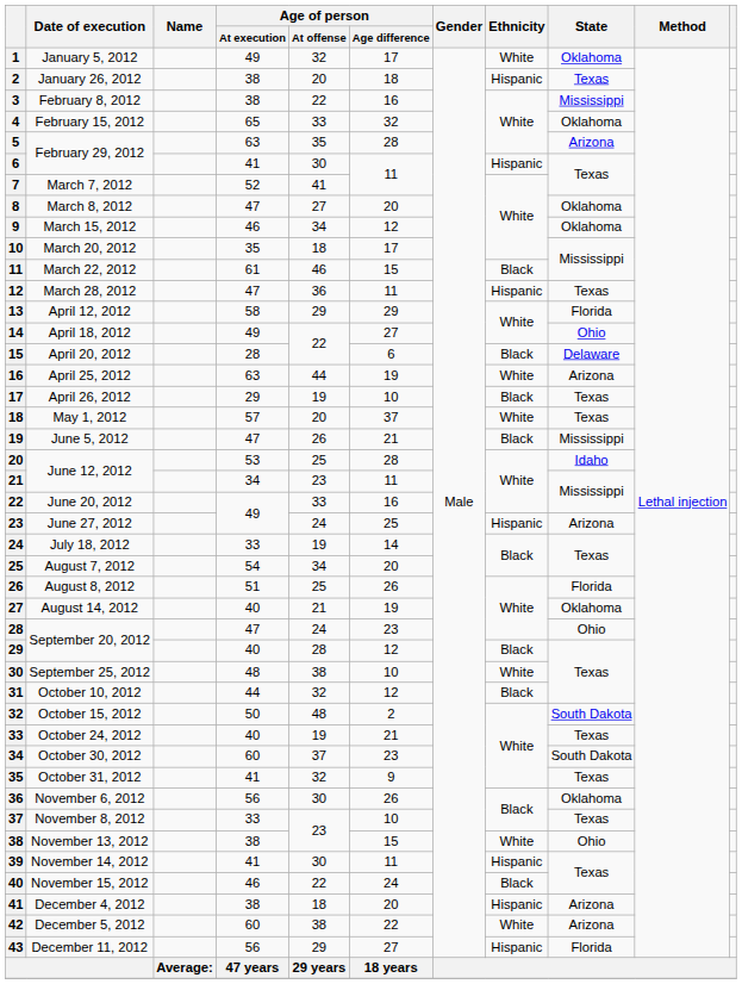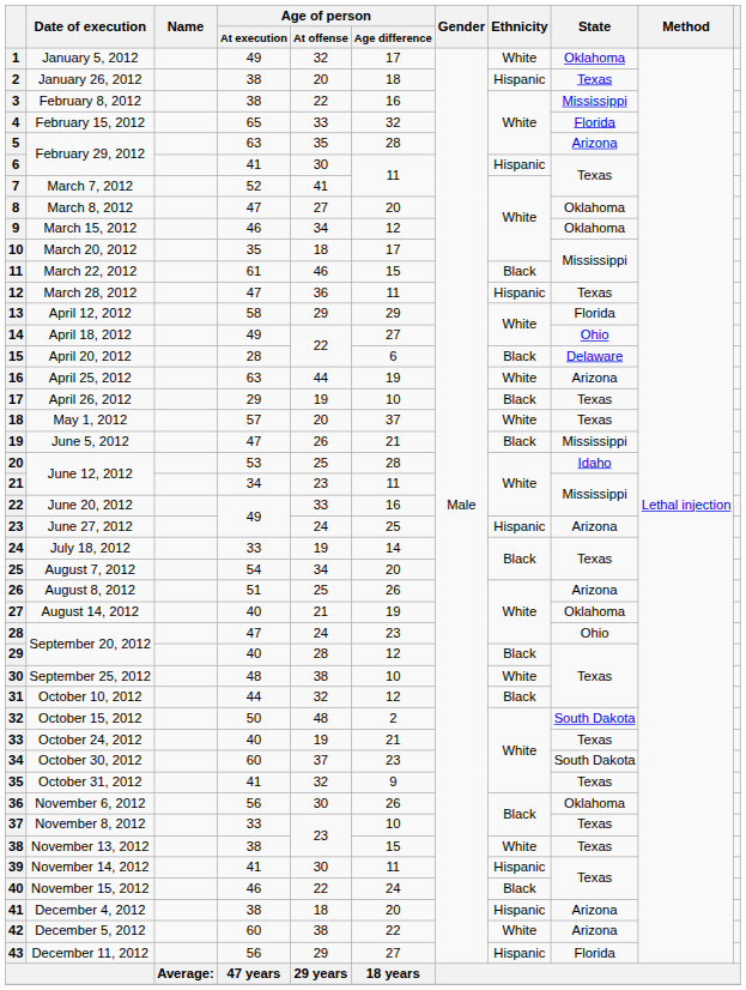 <table class="wikitable sortable" style="text-align:center;">
 <tr>
 <th scope="col" rowspan="2"></th>
 <th scope="col" rowspan="2" data-sort-type="date">Date of execution</th>
 <th scope="col" rowspan="2">Name</th>
 <th scope="col" colspan="3">Age of person</th>
 <th scope="col" rowspan="2">Gender</th>
 <th scope="col" rowspan="2">Ethnicity</th>
 <th scope="col" rowspan="2">State</th>
 <th scope="col" rowspan="2">Method</th>
 <th scope="col" rowspan="2"></th>
 </tr>
 <tr>
 <th scope="col"><small>At execution</small></th>
 <th scope="col"><small>At offense</small></th>
 <th scope="col"><small>Age difference</small></th>
 </tr>
 <tr>
 <th scope="row">1</th>
 <td>January 5, 2012</td>
 <td></td>
 <td>49 </td>
 <td>32</td>
 <td>17</td>
 <td rowspan="43">Male</td>
 <td>White</td>
 <td><a href='#'>Oklahoma</a></td>
 <td rowspan="43"><a href='#'>Lethal injection</a></td>
 <td></td>
 </tr>
 <tr>
 <th scope="row">2</th>
 <td>January 26, 2012</td>
 <td></td>
 <td>38 </td>
 <td>20</td>
 <td>18</td>
 <td>Hispanic</td>
 <td><a href='#'>Texas</a></td>
 <td></td>
 </tr>
 <tr>
 <th scope="row">3</th>
 <td>February 8, 2012</td>
 <td></td>
 <td>38 </td>
 <td>22</td>
 <td>16</td>
 <td rowspan="3">White</td>
 <td><a href='#'>Mississippi</a></td>
 <td></td>
 </tr>
 <tr>
 <th scope="row">4</th>
 <td>February 15, 2012</td>
 <td></td>
 <td>65 </td>
 <td>33</td>
 <td>32</td>
-<td>Oklahoma</td>
+<td><a href='#'>Florida</a></td>
 <td></td>
 </tr>
 <tr>
 <th scope="row">5</th>
 <td rowspan="2">February 29, 2012</td>
 <td></td>
 <td>63 </td>
 <td>35</td>
 <td>28</td>
 <td><a href='#'>Arizona</a></td>
 <td></td>
 </tr>
 <tr>
 <th scope="row">6</th>
 <td></td>
 <td>41 </td>
 <td>30</td>
 <td rowspan="2">11</td>
 <td>Hispanic</td>
 <td rowspan="2">Texas</td>
 <td></td>
 </tr>
 <tr>
 <th scope="row">7</th>
 <td>March 7, 2012</td>
 <td></td>
 <td>52 </td>
 <td>41</td>
 <td rowspan="4">White</td>
 <td></td>
 </tr>
 <tr>
 <th scope="row">8</th>
 <td>March 8, 2012</td>
 <td></td>
 <td>47 </td>
 <td>27</td>
 <td>20</td>
 <td>Oklahoma</td>
 <td></td>
 </tr>
 <tr>
 <th scope="row">9</th>
 <td>March 15, 2012</td>
 <td></td>
 <td>46 </td>
 <td>34</td>
 <td>12</td>
 <td>Oklahoma</td>
 <td></td>
 </tr>
 <tr>
 <th scope="row">10</th>
 <td>March 20, 2012</td>
 <td></td>
 <td>35 </td>
 <td>18</td>
 <td>17</td>
 <td rowspan="2">Mississippi</td>
 <td></td>
 </tr>
 <tr>
 <th scope="row">11</th>
 <td>March 22, 2012</td>
 <td></td>
 <td>61 </td>
 <td>46</td>
 <td>15</td>
 <td>Black</td>
 <td></td>
 </tr>
 <tr>
 <th scope="row">12</th>
 <td>March 28, 2012</td>
 <td></td>
 <td>47 </td>
 <td>36</td>
 <td>11</td>
 <td>Hispanic</td>
 <td>Texas</td>
 <td></td>
 </tr>
 <tr>
 <th scope="row">13</th>
 <td>April 12, 2012</td>
 <td></td>
 <td>58 </td>
 <td>29</td>
 <td>29</td>
 <td rowspan="2">White</td>
 <td>Florida</td>
 <td></td>
 </tr>
 <tr>
 <th scope="row">14</th>
 <td>April 18, 2012</td>
 <td></td>
 <td>49 </td>
 <td rowspan="2">22</td>
 <td>27</td>
 <td><a href='#'>Ohio</a></td>
 <td></td>
 </tr>
 <tr>
 <th scope="row">15</th>
 <td>April 20, 2012</td>
 <td></td>
 <td>28 </td>
 <td>6</td>
 <td>Black</td>
 <td><a href='#'>Delaware</a></td>
 <td></td>
 </tr>
 <tr>
 <th scope="row">16</th>
 <td>April 25, 2012</td>
 <td></td>
 <td>63 </td>
 <td>44</td>
 <td>19</td>
 <td>White</td>
 <td>Arizona</td>
 <td></td>
 </tr>
 <tr>
 <th scope="row">17</th>
 <td>April 26, 2012</td>
 <td></td>
 <td>29 </td>
 <td>19</td>
 <td>10</td>
 <td>Black</td>
 <td>Texas</td>
 <td></td>
 </tr>
 <tr>
 <th scope="row">18</th>
 <td>May 1, 2012</td>
 <td></td>
 <td>57 </td>
 <td>20</td>
 <td>37</td>
 <td>White</td>
 <td>Texas</td>
 <td></td>
 </tr>
 <tr>
 <th scope="row">19</th>
 <td>June 5, 2012</td>
 <td></td>
 <td>47 </td>
 <td>26</td>
 <td>21</td>
 <td>Black</td>
 <td>Mississippi</td>
 <td></td>
 </tr>
 <tr>
 <th scope="row">20</th>
 <td rowspan="2">June 12, 2012</td>
 <td></td>
 <td>53 </td>
 <td>25</td>
 <td>28</td>
 <td rowspan="3">White</td>
 <td><a href='#'>Idaho</a></td>
 <td></td>
 </tr>
 <tr>
 <th scope="row">21</th>
 <td></td>
 <td>34 </td>
 <td>23</td>
 <td>11</td>
 <td rowspan="2">Mississippi</td>
 <td></td>
 </tr>
 <tr>
 <th scope="row">22</th>
 <td>June 20, 2012</td>
 <td></td>
 <td rowspan="2">49 </td>
 <td>33</td>
 <td>16</td>
 <td></td>
 </tr>
 <tr>
 <th scope="row">23</th>
 <td>June 27, 2012</td>
 <td></td>
 <td>24 </td>
 <td>25</td>
 <td>Hispanic</td>
 <td>Arizona</td>
 <td></td>
 </tr>
 <tr>
 <th scope="row">24</th>
 <td>July 18, 2012</td>
 <td></td>
 <td>33 </td>
 <td>19</td>
 <td>14</td>
 <td rowspan="2">Black</td>
 <td rowspan="2">Texas</td>
 <td></td>
 </tr>
 <tr>
 <th scope="row">25</th>
 <td>August 7, 2012</td>
 <td></td>
 <td>54 </td>
 <td>34</td>
 <td>20</td>
 <td></td>
 </tr>
 <tr>
 <th scope="row">26</th>
 <td>August 8, 2012</td>
 <td></td>
 <td>51 </td>
 <td>25</td>
 <td>26</td>
 <td rowspan="3">White</td>
-<td>Florida</td>
+<td>Arizona</td>
 <td></td>
 </tr>
 <tr>
 <th scope="row">27</th>
 <td>August 14, 2012</td>
 <td></td>
 <td>40 </td>
 <td>21</td>
 <td>19</td>
 <td>Oklahoma</td>
 <td></td>
 </tr>
 <tr>
 <th scope="row">28</th>
 <td rowspan="2">September 20, 2012</td>
 <td></td>
 <td>47 </td>
 <td>24</td>
 <td>23</td>
 <td>Ohio</td>
 <td></td>
 </tr>
 <tr>
 <th scope="row">29</th>
 <td></td>
 <td>40 </td>
 <td>28</td>
 <td>12</td>
 <td>Black</td>
 <td rowspan="3">Texas</td>
 <td></td>
 </tr>
 <tr>
 <th scope="row">30</th>
 <td>September 25, 2012</td>
 <td></td>
 <td>48 </td>
 <td>38</td>
 <td>10</td>
 <td>White</td>
 <td></td>
 </tr>
 <tr>
 <th scope="row">31</th>
 <td>October 10, 2012</td>
 <td></td>
 <td>44 </td>
 <td>32</td>
 <td>12</td>
 <td>Black</td>
 <td></td>
 </tr>
 <tr>
 <th scope="row">32</th>
 <td>October 15, 2012</td>
 <td></td>
 <td>50 </td>
 <td>48</td>
 <td>2</td>
 <td rowspan="4">White</td>
 <td><a href='#'>South Dakota</a></td>
 <td></td>
 </tr>
 <tr>
 <th scope="row">33</th>
 <td>October 24, 2012</td>
 <td></td>
 <td>40 </td>
 <td>19</td>
 <td>21</td>
 <td>Texas</td>
 <td></td>
 </tr>
 <tr>
 <th scope="row">34</th>
 <td>October 30, 2012</td>
 <td></td>
 <td>60 </td>
 <td>37</td>
 <td>23</td>
 <td>South Dakota</td>
 <td></td>
 </tr>
 <tr>
 <th scope="row">35</th>
 <td>October 31, 2012</td>
 <td></td>
 <td>41 </td>
 <td>32</td>
 <td>9</td>
 <td>Texas</td>
 <td></td>
 </tr>
 <tr>
 <th scope="row">36</th>
 <td>November 6, 2012</td>
 <td></td>
 <td>56 </td>
 <td>30</td>
 <td>26</td>
 <td rowspan="2">Black</td>
 <td>Oklahoma</td>
 <td></td>
 </tr>
 <tr>
 <th scope="row">37</th>
 <td>November 8, 2012</td>
 <td></td>
 <td>33 </td>
 <td rowspan="2">23</td>
 <td>10</td>
 <td>Texas</td>
 <td></td>
 </tr>
 <tr>
 <th scope="row">38</th>
 <td>November 13, 2012</td>
 <td></td>
 <td>38 </td>
 <td>15</td>
 <td>White</td>
-<td>Ohio</td>
+<td>Texas</td>
 <td></td>
 </tr>
 <tr>
 <th scope="row">39</th>
 <td>November 14, 2012</td>
 <td></td>
 <td>41 </td>
 <td>30</td>
 <td>11</td>
 <td>Hispanic</td>
 <td rowspan="2">Texas</td>
 <td></td>
 </tr>
 <tr>
 <th scope="row">40</th>
 <td>November 15, 2012</td>
 <td></td>
 <td>46 </td>
 <td>22</td>
 <td>24</td>
 <td>Black</td>
 <td></td>
 </tr>
 <tr>
 <th scope="row">41</th>
 <td>December 4, 2012</td>
 <td></td>
 <td>38 </td>
 <td>18</td>
 <td>20</td>
 <td>Hispanic</td>
 <td>Arizona</td>
 <td></td>
 </tr>
 <tr>
 <th scope="row">42</th>
 <td>December 5, 2012</td>
 <td></td>
 <td>60 </td>
 <td>38</td>
 <td>22</td>
 <td>White</td>
 <td>Arizona</td>
 <td></td>
 </tr>
 <tr>
 <th scope="row">43</th>
 <td>December 11, 2012</td>
 <td></td>
 <td>56 </td>
 <td>29</td>
 <td>27</td>
 <td>Hispanic</td>
 <td>Florida</td>
 <td></td>
 </tr>
 <tr class="sortbottom">
 <th colspan="2"></th>
 <th>Average:</th>
 <th>47 years</th>
 <th>29 years</th>
 <th>18 years</th>
 <th colspan="5"></th>
 </tr>
 <tr>
 </tr>
 </table>
